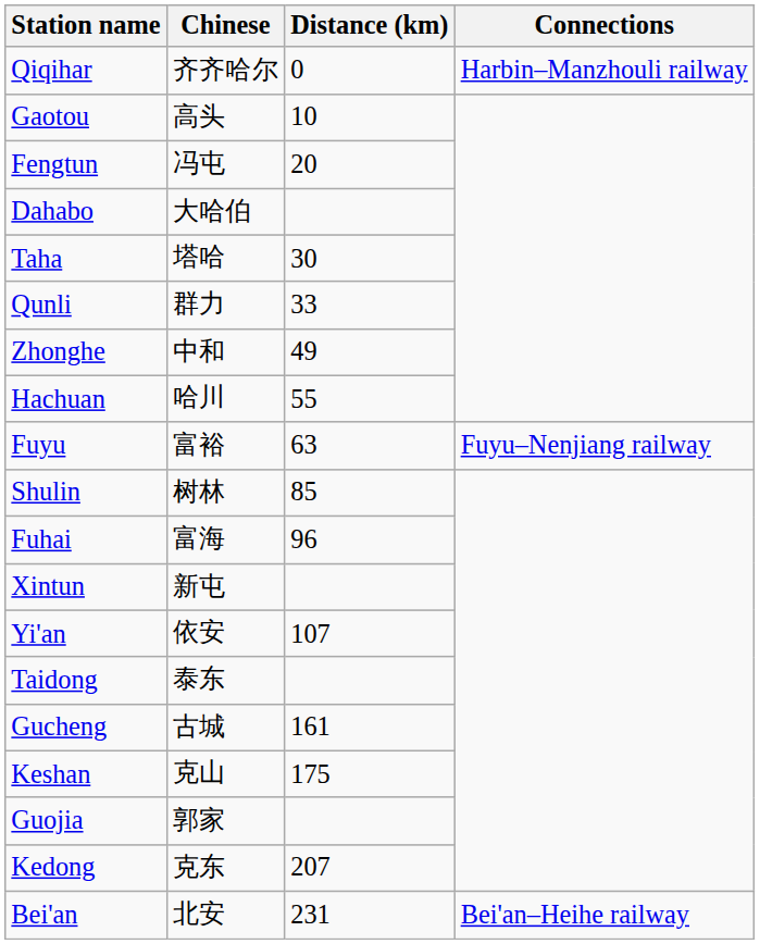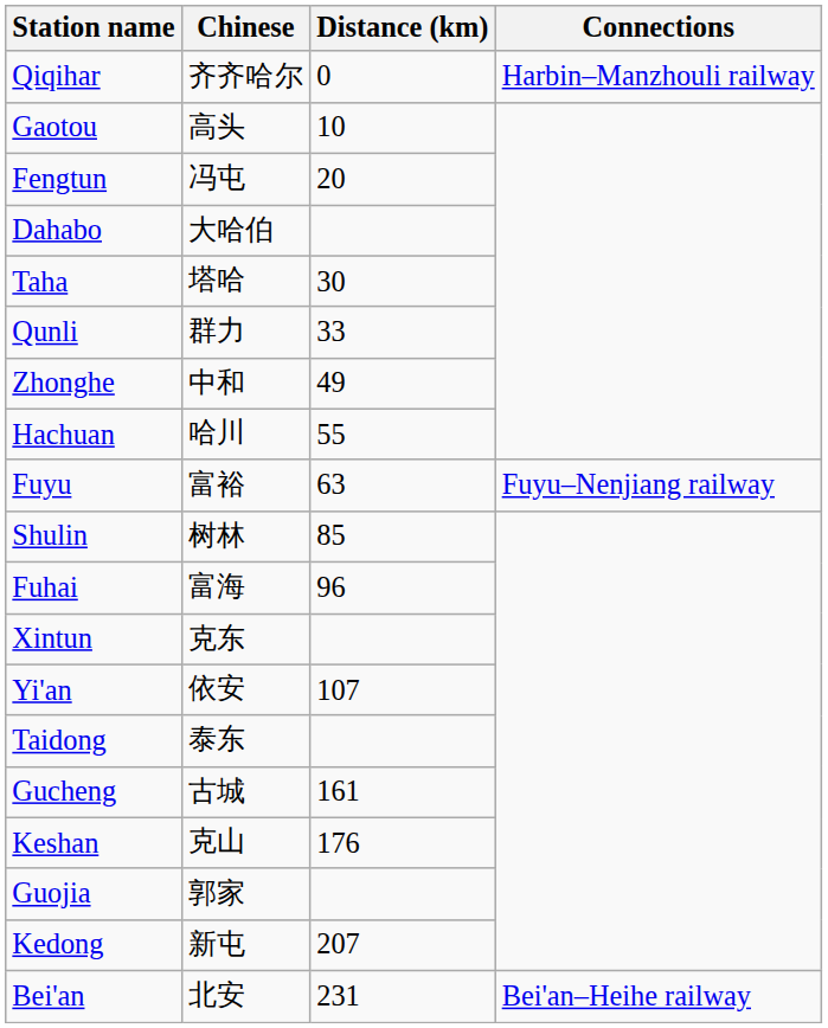 <table class='wikitable'>
 <tr>
 <th>Station name</th>
 <th>Chinese</th>
 <th>Distance (km)</th>
 <th>Connections</th>
 </tr>
 <tr>
 <td><a href='#'>Qiqihar</a></td>
 <td>齐齐哈尔</td>
 <td>0</td>
 <td><a href='#'>Harbin–Manzhouli railway</a></td>
 </tr>
 <tr>
 <td><a href='#'>Gaotou</a></td>
 <td>高头</td>
 <td>10</td>
 </tr>
 <tr>
 <td><a href='#'>Fengtun</a></td>
 <td>冯屯</td>
 <td>20</td>
 </tr>
 <tr>
 <td><a href='#'>Dahabo</a></td>
 <td>大哈伯</td>
 <td></td>
 </tr>
 <tr>
 <td><a href='#'>Taha</a></td>
 <td>塔哈</td>
 <td>30</td>
 </tr>
 <tr>
 <td><a href='#'>Qunli</a></td>
 <td>群力</td>
 <td>33</td>
 </tr>
 <tr>
 <td><a href='#'>Zhonghe</a></td>
 <td>中和</td>
 <td>49</td>
 </tr>
 <tr>
 <td><a href='#'>Hachuan</a></td>
 <td>哈川</td>
 <td>55</td>
 </tr>
 <tr>
 <td><a href='#'>Fuyu</a></td>
 <td>富裕</td>
 <td>63</td>
 <td><a href='#'>Fuyu–Nenjiang railway</a></td>
 </tr>
 <tr>
 <td><a href='#'>Shulin</a></td>
 <td>树林</td>
 <td>85</td>
 </tr>
 <tr>
 <td><a href='#'>Fuhai</a></td>
 <td>富海</td>
 <td>96</td>
 </tr>
 <tr>
 <td><a href='#'>Xintun</a></td>
-<td>新屯</td>
+<td>克东</td>
 <td></td>
 </tr>
 <tr>
 <td><a href='#'>Yi'an</a></td>
 <td>依安</td>
 <td>107</td>
 </tr>
 <tr>
 <td><a href='#'>Taidong</a></td>
 <td>泰东</td>
 <td></td>
 </tr>
 <tr>
 <td><a href='#'>Gucheng</a></td>
 <td>古城</td>
 <td>161</td>
 </tr>
 <tr>
 <td><a href='#'>Keshan</a></td>
 <td>克山</td>
-<td>175</td>
+<td>176</td>
 </tr>
 <tr>
 <td><a href='#'>Guojia</a></td>
 <td>郭家</td>
 <td></td>
 </tr>
 <tr>
 <td><a href='#'>Kedong</a></td>
-<td>克东</td>
+<td>新屯</td>
 <td>207</td>
 </tr>
 <tr>
 <td><a href='#'>Bei'an</a></td>
 <td>北安</td>
 <td>231</td>
 <td><a href='#'>Bei'an–Heihe railway</a></td>
 </tr>
 </table>
